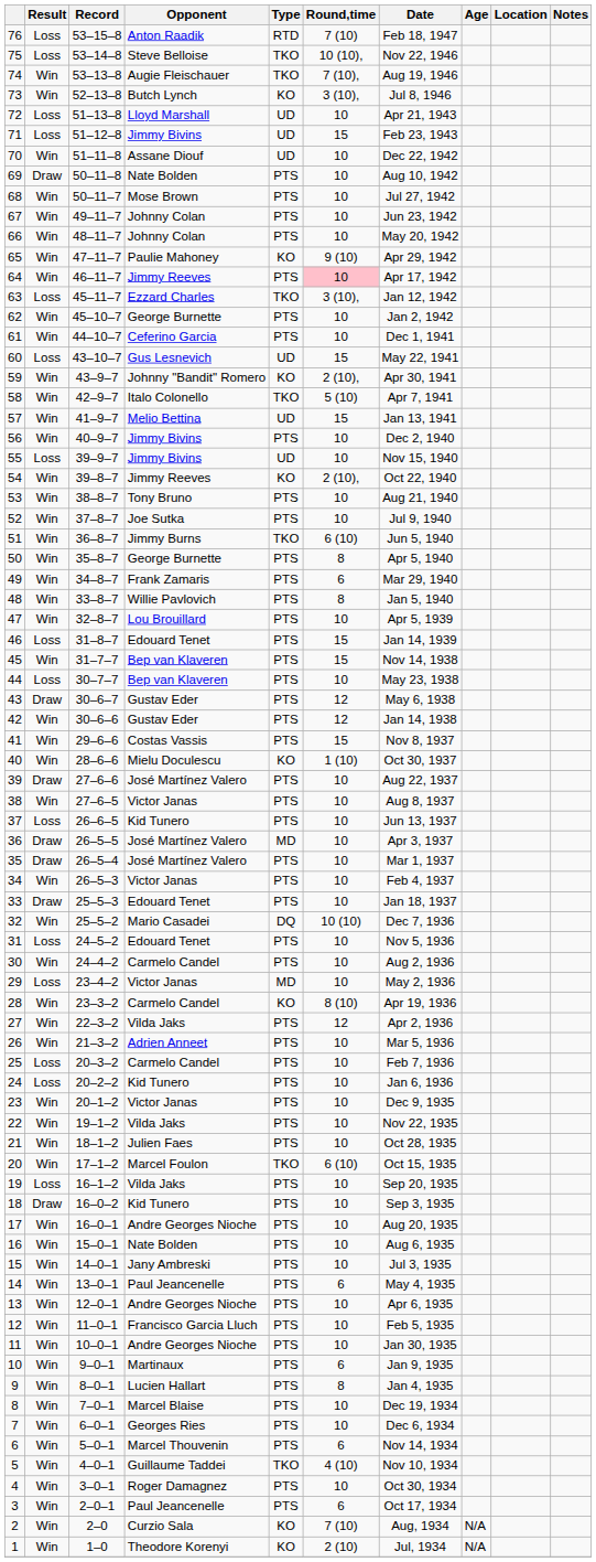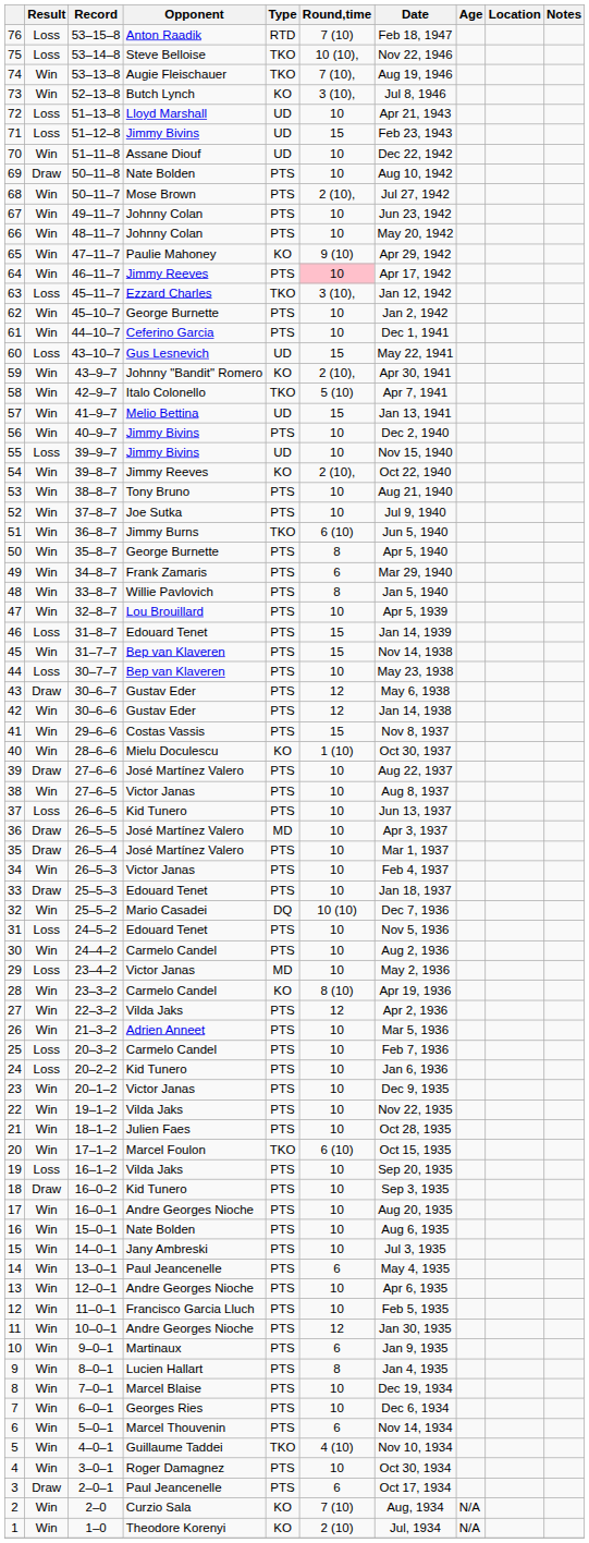 <table class="wikitable" style="text-align:center">
 <tr>
 <th></th>
 <th>Result</th>
 <th>Record</th>
 <th>Opponent</th>
 <th>Type</th>
 <th>Round,time</th>
 <th>Date</th>
 <th>Age</th>
 <th>Location</th>
 <th>Notes</th>
 </tr>
 <tr>
 <td>76</td>
 <td>Loss</td>
 <td>53–15–8</td>
 <td align=left><a href='#'>Anton Raadik</a></td>
 <td>RTD</td>
 <td>7 (10)</td>
 <td>Feb 18, 1947</td>
 <td style="text-align:left;"></td>
 <td style="text-align:left;"></td>
 <td></td>
 </tr>
 <tr>
 <td>75</td>
 <td>Loss</td>
 <td>53–14–8</td>
 <td align=left>Steve Belloise</td>
 <td>TKO</td>
 <td>10 (10), </td>
 <td>Nov 22, 1946</td>
 <td style="text-align:left;"></td>
 <td style="text-align:left;"></td>
 <td></td>
 </tr>
 <tr>
 <td>74</td>
 <td>Win</td>
 <td>53–13–8</td>
 <td align=left>Augie Fleischauer</td>
 <td>TKO</td>
 <td>7 (10), </td>
 <td>Aug 19, 1946</td>
 <td style="text-align:left;"></td>
 <td style="text-align:left;"></td>
 <td></td>
 </tr>
 <tr>
 <td>73</td>
 <td>Win</td>
 <td>52–13–8</td>
 <td align=left>Butch Lynch</td>
 <td>KO</td>
 <td>3 (10), </td>
 <td>Jul 8, 1946</td>
 <td style="text-align:left;"></td>
 <td style="text-align:left;"></td>
 <td></td>
 </tr>
 <tr>
 <td>72</td>
 <td>Loss</td>
 <td>51–13–8</td>
 <td align=left><a href='#'>Lloyd Marshall</a></td>
 <td>UD</td>
 <td>10</td>
 <td>Apr 21, 1943</td>
 <td style="text-align:left;"></td>
 <td style="text-align:left;"></td>
 <td></td>
 </tr>
 <tr>
 <td>71</td>
 <td>Loss</td>
 <td>51–12–8</td>
 <td align=left><a href='#'>Jimmy Bivins</a></td>
 <td>UD</td>
 <td>15</td>
 <td>Feb 23, 1943</td>
 <td style="text-align:left;"></td>
 <td style="text-align:left;"></td>
 <td style="text-align:left;"></td>
 </tr>
 <tr>
 <td>70</td>
 <td>Win</td>
 <td>51–11–8</td>
 <td align=left>Assane Diouf</td>
 <td>UD</td>
 <td>10</td>
 <td>Dec 22, 1942</td>
 <td style="text-align:left;"></td>
 <td style="text-align:left;"></td>
 <td></td>
 </tr>
 <tr>
 <td>69</td>
 <td>Draw</td>
 <td>50–11–8</td>
 <td align=left>Nate Bolden</td>
 <td>PTS</td>
 <td>10</td>
 <td>Aug 10, 1942</td>
 <td style="text-align:left;"></td>
 <td style="text-align:left;"></td>
 <td></td>
 </tr>
 <tr>
 <td>68</td>
 <td>Win</td>
 <td>50–11–7</td>
 <td align=left>Mose Brown</td>
 <td>PTS</td>
-<td>10</td>
+<td>2 (10), </td>
 <td>Jul 27, 1942</td>
 <td style="text-align:left;"></td>
 <td style="text-align:left;"></td>
 <td></td>
 </tr>
 <tr>
 <td>67</td>
 <td>Win</td>
 <td>49–11–7</td>
 <td align=left>Johnny Colan</td>
 <td>PTS</td>
 <td>10</td>
 <td>Jun 23, 1942</td>
 <td style="text-align:left;"></td>
 <td style="text-align:left;"></td>
 <td></td>
 </tr>
 <tr>
 <td>66</td>
 <td>Win</td>
 <td>48–11–7</td>
 <td align=left>Johnny Colan</td>
 <td>PTS</td>
 <td>10</td>
 <td>May 20, 1942</td>
 <td style="text-align:left;"></td>
 <td style="text-align:left;"></td>
 <td></td>
 </tr>
 <tr>
 <td>65</td>
 <td>Win</td>
 <td>47–11–7</td>
 <td align=left>Paulie Mahoney</td>
 <td>KO</td>
 <td>9 (10)</td>
 <td>Apr 29, 1942</td>
 <td style="text-align:left;"></td>
 <td style="text-align:left;"></td>
 <td></td>
 </tr>
 <tr>
 <td>64</td>
 <td>Win</td>
 <td>46–11–7</td>
 <td align=left><a href='#'>Jimmy Reeves</a></td>
 <td>PTS</td>
 <td style="background: pink;">10</td>
 <td>Apr 17, 1942</td>
 <td style="text-align:left;"></td>
 <td style="text-align:left;"></td>
 <td></td>
 </tr>
 <tr>
 <td>63</td>
 <td>Loss</td>
 <td>45–11–7</td>
 <td align=left><a href='#'>Ezzard Charles</a></td>
 <td>TKO</td>
 <td>3 (10), </td>
 <td>Jan 12, 1942</td>
 <td style="text-align:left;"></td>
 <td style="text-align:left;"></td>
 <td></td>
 </tr>
 <tr>
 <td>62</td>
 <td>Win</td>
 <td>45–10–7</td>
 <td align=left>George Burnette</td>
 <td>PTS</td>
 <td>10</td>
 <td>Jan 2, 1942</td>
 <td style="text-align:left;"></td>
 <td style="text-align:left;"></td>
 <td></td>
 </tr>
 <tr>
 <td>61</td>
 <td>Win</td>
 <td>44–10–7</td>
 <td align=left><a href='#'>Ceferino Garcia</a></td>
 <td>PTS</td>
 <td>10</td>
 <td>Dec 1, 1941</td>
 <td style="text-align:left;"></td>
 <td style="text-align:left;"></td>
 <td></td>
 </tr>
 <tr>
 <td>60</td>
 <td>Loss</td>
 <td>43–10–7</td>
 <td align=left><a href='#'>Gus Lesnevich</a></td>
 <td>UD</td>
 <td>15</td>
 <td>May 22, 1941</td>
 <td style="text-align:left;"></td>
 <td style="text-align:left;"></td>
 <td style="text-align:left;"></td>
 </tr>
 <tr>
 <td>59</td>
 <td>Win</td>
 <td>43–9–7</td>
 <td align=left>Johnny "Bandit" Romero</td>
 <td>KO</td>
 <td>2 (10), </td>
 <td>Apr 30, 1941</td>
 <td style="text-align:left;"></td>
 <td style="text-align:left;"></td>
 <td></td>
 </tr>
 <tr>
 <td>58</td>
 <td>Win</td>
 <td>42–9–7</td>
 <td align=left>Italo Colonello</td>
 <td>TKO</td>
 <td>5 (10)</td>
 <td>Apr 7, 1941</td>
 <td style="text-align:left;"></td>
 <td style="text-align:left;"></td>
 <td></td>
 </tr>
 <tr>
 <td>57</td>
 <td>Win</td>
 <td>41–9–7</td>
 <td align=left><a href='#'>Melio Bettina</a></td>
 <td>UD</td>
 <td>15</td>
 <td>Jan 13, 1941</td>
 <td style="text-align:left;"></td>
 <td style="text-align:left;"></td>
 <td style="text-align:left;"></td>
 </tr>
 <tr>
 <td>56</td>
 <td>Win</td>
 <td>40–9–7</td>
 <td align=left><a href='#'>Jimmy Bivins</a></td>
 <td>PTS</td>
 <td>10</td>
 <td>Dec 2, 1940</td>
 <td style="text-align:left;"></td>
 <td style="text-align:left;"></td>
 <td></td>
 </tr>
 <tr>
 <td>55</td>
 <td>Loss</td>
 <td>39–9–7</td>
 <td align=left><a href='#'>Jimmy Bivins</a></td>
 <td>UD</td>
 <td>10</td>
 <td>Nov 15, 1940</td>
 <td style="text-align:left;"></td>
 <td style="text-align:left;"></td>
 <td></td>
 </tr>
 <tr>
 <td>54</td>
 <td>Win</td>
 <td>39–8–7</td>
 <td align=left>Jimmy Reeves</td>
 <td>KO</td>
 <td>2 (10), </td>
 <td>Oct 22, 1940</td>
 <td style="text-align:left;"></td>
 <td style="text-align:left;"></td>
 <td></td>
 </tr>
 <tr>
 <td>53</td>
 <td>Win</td>
 <td>38–8–7</td>
 <td align=left>Tony Bruno</td>
 <td>PTS</td>
 <td>10</td>
 <td>Aug 21, 1940</td>
 <td style="text-align:left;"></td>
 <td style="text-align:left;"></td>
 <td></td>
 </tr>
 <tr>
 <td>52</td>
 <td>Win</td>
 <td>37–8–7</td>
 <td align=left>Joe Sutka</td>
 <td>PTS</td>
 <td>10</td>
 <td>Jul 9, 1940</td>
 <td style="text-align:left;"></td>
 <td style="text-align:left;"></td>
 <td></td>
 </tr>
 <tr>
 <td>51</td>
 <td>Win</td>
 <td>36–8–7</td>
 <td align=left>Jimmy Burns</td>
 <td>TKO</td>
 <td>6 (10)</td>
 <td>Jun 5, 1940</td>
 <td style="text-align:left;"></td>
 <td style="text-align:left;"></td>
 <td></td>
 </tr>
 <tr>
 <td>50</td>
 <td>Win</td>
 <td>35–8–7</td>
 <td align=left>George Burnette</td>
 <td>PTS</td>
 <td>8</td>
 <td>Apr 5, 1940</td>
 <td style="text-align:left;"></td>
 <td style="text-align:left;"></td>
 <td></td>
 </tr>
 <tr>
 <td>49</td>
 <td>Win</td>
 <td>34–8–7</td>
 <td align=left>Frank Zamaris</td>
 <td>PTS</td>
 <td>6</td>
 <td>Mar 29, 1940</td>
 <td style="text-align:left;"></td>
 <td style="text-align:left;"></td>
 <td></td>
 </tr>
 <tr>
 <td>48</td>
 <td>Win</td>
 <td>33–8–7</td>
 <td align=left>Willie Pavlovich</td>
 <td>PTS</td>
 <td>8</td>
 <td>Jan 5, 1940</td>
 <td style="text-align:left;"></td>
 <td style="text-align:left;"></td>
 <td></td>
 </tr>
 <tr>
 <td>47</td>
 <td>Win</td>
 <td>32–8–7</td>
 <td align=left><a href='#'>Lou Brouillard</a></td>
 <td>PTS</td>
 <td>10</td>
 <td>Apr 5, 1939</td>
 <td style="text-align:left;"></td>
 <td style="text-align:left;"></td>
 <td></td>
 </tr>
 <tr>
 <td>46</td>
 <td>Loss</td>
 <td>31–8–7</td>
 <td align=left>Edouard Tenet</td>
 <td>PTS</td>
 <td>15</td>
 <td>Jan 14, 1939</td>
 <td style="text-align:left;"></td>
 <td style="text-align:left;"></td>
 <td style="text-align:left;"></td>
 </tr>
 <tr>
 <td>45</td>
 <td>Win</td>
 <td>31–7–7</td>
 <td align=left><a href='#'>Bep van Klaveren</a></td>
 <td>PTS</td>
 <td>15</td>
 <td>Nov 14, 1938</td>
 <td style="text-align:left;"></td>
 <td style="text-align:left;"></td>
 <td style="text-align:left;"></td>
 </tr>
 <tr>
 <td>44</td>
 <td>Loss</td>
 <td>30–7–7</td>
 <td align=left><a href='#'>Bep van Klaveren</a></td>
 <td>PTS</td>
 <td>10</td>
 <td>May 23, 1938</td>
 <td style="text-align:left;"></td>
 <td style="text-align:left;"></td>
 <td></td>
 </tr>
 <tr>
 <td>43</td>
 <td>Draw</td>
 <td>30–6–7</td>
 <td align=left>Gustav Eder</td>
 <td>PTS</td>
 <td>12</td>
 <td>May 6, 1938</td>
 <td style="text-align:left;"></td>
 <td style="text-align:left;"></td>
 <td></td>
 </tr>
 <tr>
 <td>42</td>
 <td>Win</td>
 <td>30–6–6</td>
 <td align=left>Gustav Eder</td>
 <td>PTS</td>
 <td>12</td>
 <td>Jan 14, 1938</td>
 <td style="text-align:left;"></td>
 <td style="text-align:left;"></td>
 <td></td>
 </tr>
 <tr>
 <td>41</td>
 <td>Win</td>
 <td>29–6–6</td>
 <td align=left>Costas Vassis</td>
 <td>PTS</td>
 <td>15</td>
 <td>Nov 8, 1937</td>
 <td style="text-align:left;"></td>
 <td style="text-align:left;"></td>
 <td style="text-align:left;"></td>
 </tr>
 <tr>
 <td>40</td>
 <td>Win</td>
 <td>28–6–6</td>
 <td align=left>Mielu Doculescu</td>
 <td>KO</td>
 <td>1 (10)</td>
 <td>Oct 30, 1937</td>
 <td style="text-align:left;"></td>
 <td style="text-align:left;"></td>
 <td></td>
 </tr>
 <tr>
 <td>39</td>
 <td>Draw</td>
 <td>27–6–6</td>
 <td align=left>José Martínez Valero</td>
 <td>PTS</td>
 <td>10</td>
 <td>Aug 22, 1937</td>
 <td style="text-align:left;"></td>
 <td style="text-align:left;"></td>
 <td></td>
 </tr>
 <tr>
 <td>38</td>
 <td>Win</td>
 <td>27–6–5</td>
 <td align=left>Victor Janas</td>
 <td>PTS</td>
 <td>10</td>
 <td>Aug 8, 1937</td>
 <td style="text-align:left;"></td>
 <td style="text-align:left;"></td>
 <td></td>
 </tr>
 <tr>
 <td>37</td>
 <td>Loss</td>
 <td>26–6–5</td>
 <td align=left>Kid Tunero</td>
 <td>PTS</td>
 <td>10</td>
 <td>Jun 13, 1937</td>
 <td style="text-align:left;"></td>
 <td style="text-align:left;"></td>
 <td></td>
 </tr>
 <tr>
 <td>36</td>
 <td>Draw</td>
 <td>26–5–5</td>
 <td align=left>José Martínez Valero</td>
 <td>MD</td>
 <td>10</td>
 <td>Apr 3, 1937</td>
 <td style="text-align:left;"></td>
 <td style="text-align:left;"></td>
 <td></td>
 </tr>
 <tr>
 <td>35</td>
 <td>Draw</td>
 <td>26–5–4</td>
 <td align=left>José Martínez Valero</td>
 <td>PTS</td>
 <td>10</td>
 <td>Mar 1, 1937</td>
 <td style="text-align:left;"></td>
 <td style="text-align:left;"></td>
 <td></td>
 </tr>
 <tr>
 <td>34</td>
 <td>Win</td>
 <td>26–5–3</td>
 <td align=left>Victor Janas</td>
 <td>PTS</td>
 <td>10</td>
 <td>Feb 4, 1937</td>
 <td style="text-align:left;"></td>
 <td style="text-align:left;"></td>
 <td></td>
 </tr>
 <tr>
 <td>33</td>
 <td>Draw</td>
 <td>25–5–3</td>
 <td align=left>Edouard Tenet</td>
 <td>PTS</td>
 <td>10</td>
 <td>Jan 18, 1937</td>
 <td style="text-align:left;"></td>
 <td style="text-align:left;"></td>
 <td></td>
 </tr>
 <tr>
 <td>32</td>
 <td>Win</td>
 <td>25–5–2</td>
 <td align=left>Mario Casadei</td>
 <td>DQ</td>
 <td>10 (10)</td>
 <td>Dec 7, 1936</td>
 <td style="text-align:left;"></td>
 <td style="text-align:left;"></td>
 <td></td>
 </tr>
 <tr>
 <td>31</td>
 <td>Loss</td>
 <td>24–5–2</td>
 <td align=left>Edouard Tenet</td>
 <td>PTS</td>
 <td>10</td>
 <td>Nov 5, 1936</td>
 <td style="text-align:left;"></td>
 <td style="text-align:left;"></td>
 <td></td>
 </tr>
 <tr>
 <td>30</td>
 <td>Win</td>
 <td>24–4–2</td>
 <td align=left>Carmelo Candel</td>
 <td>PTS</td>
 <td>10</td>
 <td>Aug 2, 1936</td>
 <td style="text-align:left;"></td>
 <td style="text-align:left;"></td>
 <td></td>
 </tr>
 <tr>
 <td>29</td>
 <td>Loss</td>
 <td>23–4–2</td>
 <td align=left>Victor Janas</td>
 <td>MD</td>
 <td>10</td>
 <td>May 2, 1936</td>
 <td style="text-align:left;"></td>
 <td style="text-align:left;"></td>
 <td></td>
 </tr>
 <tr>
 <td>28</td>
 <td>Win</td>
 <td>23–3–2</td>
 <td align=left>Carmelo Candel</td>
 <td>KO</td>
 <td>8 (10)</td>
 <td>Apr 19, 1936</td>
 <td style="text-align:left;"></td>
 <td style="text-align:left;"></td>
 <td></td>
 </tr>
 <tr>
 <td>27</td>
 <td>Win</td>
 <td>22–3–2</td>
 <td align=left>Vilda Jaks</td>
 <td>PTS</td>
 <td>12</td>
 <td>Apr 2, 1936</td>
 <td style="text-align:left;"></td>
 <td style="text-align:left;"></td>
 <td></td>
 </tr>
 <tr>
 <td>26</td>
 <td>Win</td>
 <td>21–3–2</td>
 <td align=left><a href='#'>Adrien Anneet</a></td>
 <td>PTS</td>
 <td>10</td>
 <td>Mar 5, 1936</td>
 <td style="text-align:left;"></td>
 <td style="text-align:left;"></td>
 <td></td>
 </tr>
 <tr>
 <td>25</td>
 <td>Loss</td>
 <td>20–3–2</td>
 <td align=left>Carmelo Candel</td>
 <td>PTS</td>
 <td>10</td>
 <td>Feb 7, 1936</td>
 <td style="text-align:left;"></td>
 <td style="text-align:left;"></td>
 <td></td>
 </tr>
 <tr>
 <td>24</td>
 <td>Loss</td>
 <td>20–2–2</td>
 <td align=left>Kid Tunero</td>
 <td>PTS</td>
 <td>10</td>
 <td>Jan 6, 1936</td>
 <td style="text-align:left;"></td>
 <td style="text-align:left;"></td>
 <td></td>
 </tr>
 <tr>
 <td>23</td>
 <td>Win</td>
 <td>20–1–2</td>
 <td align=left>Victor Janas</td>
 <td>PTS</td>
 <td>10</td>
 <td>Dec 9, 1935</td>
 <td style="text-align:left;"></td>
 <td style="text-align:left;"></td>
 <td></td>
 </tr>
 <tr>
 <td>22</td>
 <td>Win</td>
 <td>19–1–2</td>
 <td align=left>Vilda Jaks</td>
 <td>PTS</td>
 <td>10</td>
 <td>Nov 22, 1935</td>
 <td style="text-align:left;"></td>
 <td style="text-align:left;"></td>
 <td></td>
 </tr>
 <tr>
 <td>21</td>
 <td>Win</td>
 <td>18–1–2</td>
 <td align=left>Julien Faes</td>
 <td>PTS</td>
 <td>10</td>
 <td>Oct 28, 1935</td>
 <td style="text-align:left;"></td>
 <td style="text-align:left;"></td>
 <td></td>
 </tr>
 <tr>
 <td>20</td>
 <td>Win</td>
 <td>17–1–2</td>
 <td align=left>Marcel Foulon</td>
 <td>TKO</td>
 <td>6 (10)</td>
 <td>Oct 15, 1935</td>
 <td style="text-align:left;"></td>
 <td style="text-align:left;"></td>
 <td></td>
 </tr>
 <tr>
 <td>19</td>
 <td>Loss</td>
 <td>16–1–2</td>
 <td align=left>Vilda Jaks</td>
 <td>PTS</td>
 <td>10</td>
 <td>Sep 20, 1935</td>
 <td style="text-align:left;"></td>
 <td style="text-align:left;"></td>
 <td></td>
 </tr>
 <tr>
 <td>18</td>
 <td>Draw</td>
 <td>16–0–2</td>
 <td align=left>Kid Tunero</td>
 <td>PTS</td>
 <td>10</td>
 <td>Sep 3, 1935</td>
 <td style="text-align:left;"></td>
 <td style="text-align:left;"></td>
 <td></td>
 </tr>
 <tr>
 <td>17</td>
 <td>Win</td>
 <td>16–0–1</td>
 <td align=left>Andre Georges Nioche</td>
 <td>PTS</td>
 <td>10</td>
 <td>Aug 20, 1935</td>
 <td style="text-align:left;"></td>
 <td style="text-align:left;"></td>
 <td></td>
 </tr>
 <tr>
 <td>16</td>
 <td>Win</td>
 <td>15–0–1</td>
 <td align=left>Nate Bolden</td>
 <td>PTS</td>
 <td>10</td>
 <td>Aug 6, 1935</td>
 <td style="text-align:left;"></td>
 <td style="text-align:left;"></td>
 <td></td>
 </tr>
 <tr>
 <td>15</td>
 <td>Win</td>
 <td>14–0–1</td>
 <td align=left>Jany Ambreski</td>
 <td>PTS</td>
 <td>10</td>
 <td>Jul 3, 1935</td>
 <td style="text-align:left;"></td>
 <td style="text-align:left;"></td>
 <td style="text-align:left;"></td>
 </tr>
 <tr>
 <td>14</td>
 <td>Win</td>
 <td>13–0–1</td>
 <td align=left>Paul Jeancenelle</td>
 <td>PTS</td>
 <td>6</td>
 <td>May 4, 1935</td>
 <td style="text-align:left;"></td>
 <td style="text-align:left;"></td>
 <td></td>
 </tr>
 <tr>
 <td>13</td>
 <td>Win</td>
 <td>12–0–1</td>
 <td align=left>Andre Georges Nioche</td>
 <td>PTS</td>
 <td>10</td>
 <td>Apr 6, 1935</td>
 <td style="text-align:left;"></td>
 <td style="text-align:left;"></td>
 <td></td>
 </tr>
 <tr>
 <td>12</td>
 <td>Win</td>
 <td>11–0–1</td>
 <td align=left>Francisco Garcia Lluch</td>
 <td>PTS</td>
 <td>10</td>
 <td>Feb 5, 1935</td>
 <td style="text-align:left;"></td>
 <td style="text-align:left;"></td>
 <td></td>
 </tr>
 <tr>
 <td>11</td>
 <td>Win</td>
 <td>10–0–1</td>
 <td align=left>Andre Georges Nioche</td>
 <td>PTS</td>
-<td>10</td>
+<td>12</td>
 <td>Jan 30, 1935</td>
 <td style="text-align:left;"></td>
 <td style="text-align:left;"></td>
 <td></td>
 </tr>
 <tr>
 <td>10</td>
 <td>Win</td>
 <td>9–0–1</td>
 <td align=left>Martinaux</td>
 <td>PTS</td>
 <td>6</td>
 <td>Jan 9, 1935</td>
 <td style="text-align:left;"></td>
 <td style="text-align:left;"></td>
 <td></td>
 </tr>
 <tr>
 <td>9</td>
 <td>Win</td>
 <td>8–0–1</td>
 <td align=left>Lucien Hallart</td>
 <td>PTS</td>
 <td>8</td>
 <td>Jan 4, 1935</td>
 <td style="text-align:left;"></td>
 <td style="text-align:left;"></td>
 <td></td>
 </tr>
 <tr>
 <td>8</td>
 <td>Win</td>
 <td>7–0–1</td>
 <td align=left>Marcel Blaise</td>
 <td>PTS</td>
 <td>10</td>
 <td>Dec 19, 1934</td>
 <td style="text-align:left;"></td>
 <td style="text-align:left;"></td>
 <td></td>
 </tr>
 <tr>
 <td>7</td>
 <td>Win</td>
 <td>6–0–1</td>
 <td align=left>Georges Ries</td>
 <td>PTS</td>
 <td>10</td>
 <td>Dec 6, 1934</td>
 <td style="text-align:left;"></td>
 <td style="text-align:left;"></td>
 <td></td>
 </tr>
 <tr>
 <td>6</td>
 <td>Win</td>
 <td>5–0–1</td>
 <td align=left>Marcel Thouvenin</td>
 <td>PTS</td>
 <td>6</td>
 <td>Nov 14, 1934</td>
 <td style="text-align:left;"></td>
 <td style="text-align:left;"></td>
 <td></td>
 </tr>
 <tr>
 <td>5</td>
 <td>Win</td>
 <td>4–0–1</td>
 <td align=left>Guillaume Taddei</td>
 <td>TKO</td>
 <td>4 (10)</td>
 <td>Nov 10, 1934</td>
 <td style="text-align:left;"></td>
 <td style="text-align:left;"></td>
 <td></td>
 </tr>
 <tr>
 <td>4</td>
 <td>Win</td>
 <td>3–0–1</td>
 <td align=left>Roger Damagnez</td>
 <td>PTS</td>
 <td>10</td>
 <td>Oct 30, 1934</td>
 <td style="text-align:left;"></td>
 <td style="text-align:left;"></td>
 <td></td>
 </tr>
 <tr>
 <td>3</td>
-<td>Win</td>
+<td>Draw</td>
 <td>2–0–1</td>
 <td align=left>Paul Jeancenelle</td>
 <td>PTS</td>
 <td>6</td>
 <td>Oct 17, 1934</td>
 <td style="text-align:left;"></td>
 <td style="text-align:left;"></td>
 <td></td>
 </tr>
 <tr>
 <td>2</td>
 <td>Win</td>
 <td>2–0</td>
 <td align=left>Curzio Sala</td>
 <td>KO</td>
 <td>7 (10)</td>
 <td>Aug, 1934</td>
 <td style="text-align:left;">N/A</td>
 <td style="text-align:left;"></td>
 <td style="text-align:left;"></td>
 </tr>
 <tr>
 <td>1</td>
 <td>Win</td>
 <td>1–0</td>
 <td align=left>Theodore Korenyi</td>
 <td>KO</td>
 <td>2 (10)</td>
 <td>Jul, 1934</td>
 <td style="text-align:left;">N/A</td>
 <td style="text-align:left;"></td>
 <td style="text-align:left;"></td>
 </tr>
 <tr>
 </tr>
 </table>
